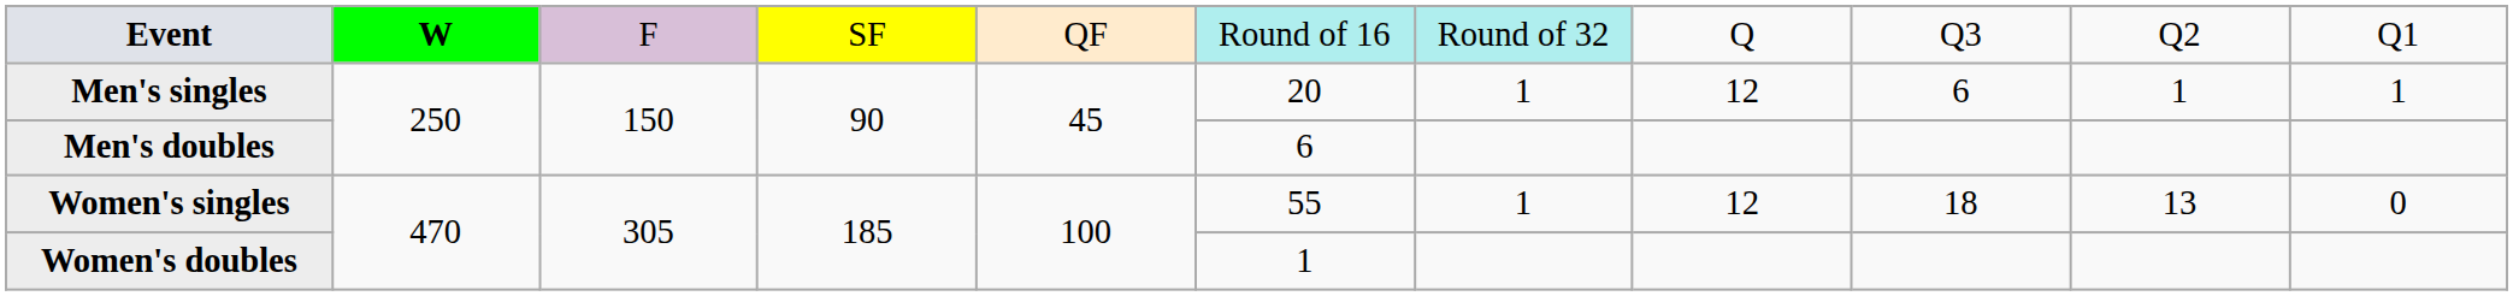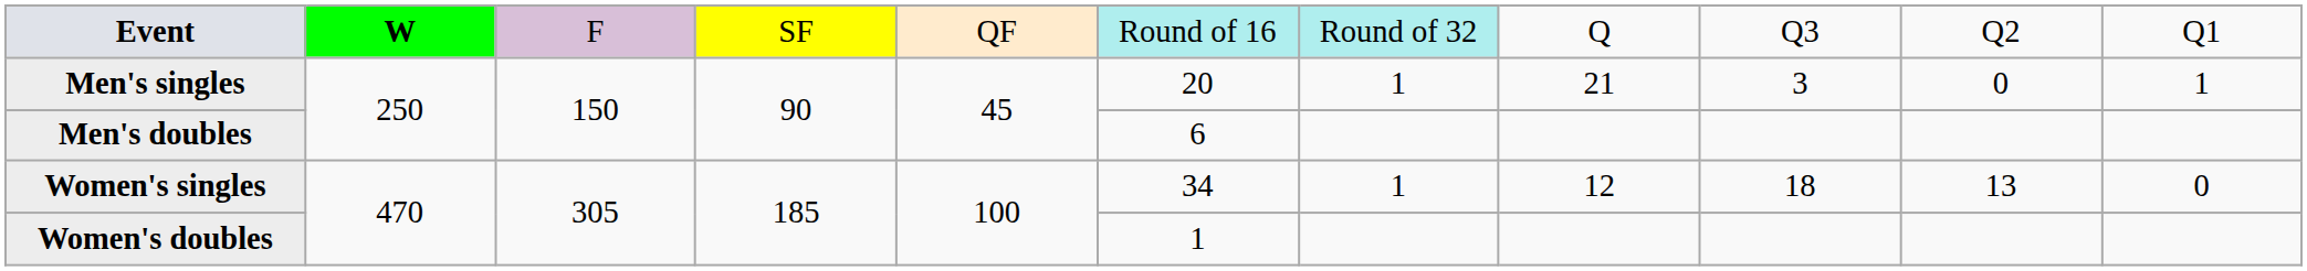 <table class=wikitable style=font-size:90%;text-align:center>
 <tr>
 <td style="width:130px; background:#dfe2e9;"><strong>Event</strong></td>
 <td style="width:80px; background:lime;"><strong>W</strong></td>
 <td style="width:85px; background:thistle;">F</td>
 <td style="width:85px; background:#ff0;">SF</td>
 <td style="width:85px; background:#ffebcd;">QF</td>
 <td style="width:85px; background:#afeeee;">Round of 16</td>
 <td style="width:85px; background:#afeeee;">Round of 32</td>
 <td width=85>Q</td>
 <td width=85>Q3</td>
 <td width=85>Q2</td>
 <td width=85>Q1</td>
 </tr>
 <tr>
 <th style="background:#ededed;">Men's singles</th>
 <td rowspan=2>250</td>
 <td rowspan=2>150</td>
 <td rowspan=2>90</td>
 <td rowspan=2>45</td>
 <td>20</td>
 <td>1</td>
-<td>12</td>
-<td>6</td>
-<td>1</td>
+<td>21</td>
+<td>3</td>
+<td>0</td>
 <td>1</td>
 </tr>
 <tr>
 <th style="background:#ededed;">Men's doubles</th>
 <td>6</td>
 <td></td>
 <td></td>
 <td></td>
 <td></td>
 <td></td>
 </tr>
 <tr>
 <th style="background:#ededed;">Women's singles</th>
 <td rowspan=2>470</td>
 <td rowspan=2>305</td>
 <td rowspan=2>185</td>
 <td rowspan=2>100</td>
-<td>55</td>
+<td>34</td>
 <td>1</td>
 <td>12</td>
 <td>18</td>
 <td>13</td>
 <td>0</td>
 </tr>
 <tr>
 <th style="background:#ededed;">Women's doubles</th>
 <td>1</td>
 <td></td>
 <td></td>
 <td></td>
 <td></td>
 <td></td>
 </tr>
 </table>
